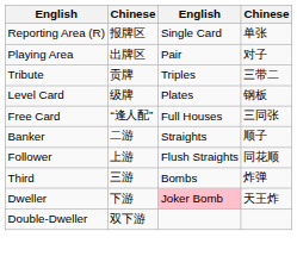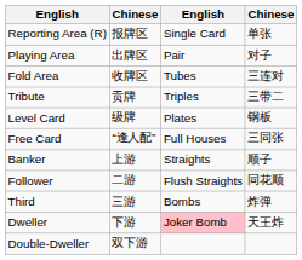 <table class="wikitable">
 <tr>
 <th>English</th>
 <th>Chinese</th>
 <th>English</th>
 <th>Chinese</th>
 </tr>
 <tr>
 <td>Reporting Area (R)</td>
 <td>报牌区</td>
 <td>Single Card</td>
 <td>单张</td>
 </tr>
 <tr>
 <td>Playing Area</td>
 <td>出牌区</td>
 <td>Pair</td>
 <td>对子</td>
+</tr>
+<tr>
+<td>Fold Area</td>
+<td>收牌区</td>
+<td>Tubes</td>
+<td>三连对</td>
 </tr>
 <tr>
 <td>Tribute</td>
 <td>贡牌</td>
 <td>Triples</td>
 <td>三带二</td>
 </tr>
 <tr>
 <td>Level Card</td>
 <td>级牌</td>
 <td>Plates</td>
 <td>钢板</td>
 </tr>
 <tr>
 <td>Free Card</td>
 <td>“逢人配”</td>
 <td>Full Houses</td>
 <td>三同张</td>
 </tr>
 <tr>
 <td>Banker</td>
-<td>二游</td>
+<td>上游</td>
 <td>Straights</td>
 <td>顺子</td>
 </tr>
 <tr>
 <td>Follower</td>
-<td>上游</td>
+<td>二游</td>
 <td>Flush Straights</td>
 <td>同花顺</td>
 </tr>
 <tr>
 <td>Third</td>
 <td>三游</td>
 <td>Bombs</td>
 <td>炸弹</td>
 </tr>
 <tr>
 <td>Dweller</td>
 <td>下游</td>
 <td style="background: pink;">Joker Bomb</td>
 <td>天王炸</td>
 </tr>
 <tr>
 <td>Double-Dweller</td>
 <td>双下游</td>
 <td></td>
 <td></td>
 </tr>
 </table>
